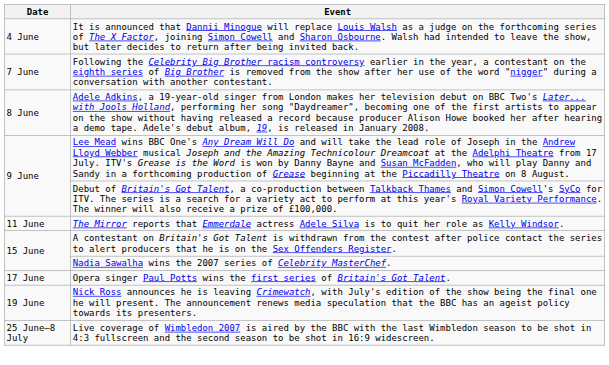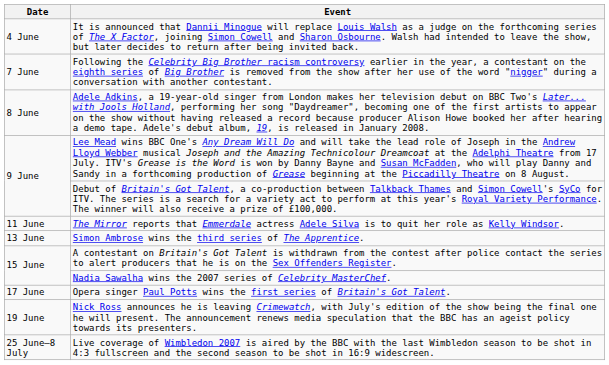 <table class="wikitable">
 <tr>
 <th width=90>Date</th>
 <th>Event</th>
 </tr>
 <tr>
 <td>4 June</td>
 <td>It is announced that <a href='#'>Dannii Minogue</a> will replace <a href='#'>Louis Walsh</a> as a judge on the forthcoming series of <em><a href='#'>The X Factor</a></em>, joining <a href='#'>Simon Cowell</a> and <a href='#'>Sharon Osbourne</a>. Walsh had intended to leave the show, but later decides to return after being invited back.</td>
 </tr>
 <tr>
 <td>7 June</td>
 <td>Following the <a href='#'><em>Celebrity Big Brother</em> racism controversy</a> earlier in the year, a contestant on the <a href='#'>eighth series</a> of <em><a href='#'>Big Brother</a></em> is removed from the show after her use of the word "<a href='#'>nigger</a>" during a conversation with another contestant.</td>
 </tr>
 <tr>
 <td>8 June</td>
 <td><a href='#'>Adele Adkins</a>, a 19-year-old singer from London makes her television debut on BBC Two's <em><a href='#'>Later... with Jools Holland</a></em>, performing her song "Daydreamer", becoming one of the first artists to appear on the show without having released a record because producer Alison Howe booked her after hearing a demo tape. Adele's debut album, <em><a href='#'>19</a></em>, is released in January 2008.</td>
 </tr>
 <tr>
 <td rowspan=2>9 June</td>
 <td><a href='#'>Lee Mead</a> wins BBC One's <em><a href='#'>Any Dream Will Do</a></em> and will take the lead role of Joseph in the <a href='#'>Andrew Lloyd Webber</a> musical <em>Joseph and the Amazing Technicolour Dreamcoat</em> at the <a href='#'>Adelphi Theatre</a> from 17 July. ITV's <em>Grease is the Word</em> is won by Danny Bayne and <a href='#'>Susan McFadden</a>, who will play Danny and Sandy in a forthcoming production of <em><a href='#'>Grease</a></em> beginning at the <a href='#'>Piccadilly Theatre</a> on 8 August.</td>
 </tr>
 <tr>
 <td>Debut of <em><a href='#'>Britain's Got Talent</a></em>, a co-production between <a href='#'>Talkback Thames</a> and <a href='#'>Simon Cowell</a>'s <a href='#'>SyCo</a> for ITV. The series is a search for a variety act to perform at this year's <a href='#'>Royal Variety Performance</a>. The winner will also receive a prize of £100,000.</td>
 </tr>
 <tr>
 <td>11 June</td>
 <td><em><a href='#'>The Mirror</a></em> reports that <em><a href='#'>Emmerdale</a></em> actress <a href='#'>Adele Silva</a> is to quit her role as <a href='#'>Kelly Windsor</a>.</td>
 </tr>
 <tr>
+<td>13 June</td>
+<td><a href='#'>Simon Ambrose</a> wins the <a href='#'>third series</a> of <em><a href='#'>The Apprentice</a></em>.</td>
+</tr>
+<tr>
 <td rowspan=2>15 June</td>
 <td>A contestant on <em>Britain's Got Talent</em> is withdrawn from the contest after police contact the series to alert producers that he is on the <a href='#'>Sex Offenders Register</a>.</td>
 </tr>
 <tr>
 <td><a href='#'>Nadia Sawalha</a> wins the 2007 series of <em><a href='#'>Celebrity MasterChef</a></em>.</td>
 </tr>
 <tr>
 <td>17 June</td>
 <td>Opera singer <a href='#'>Paul Potts</a> wins the <a href='#'>first series</a> of <em><a href='#'>Britain's Got Talent</a></em>.</td>
 </tr>
 <tr>
 <td>19 June</td>
 <td><a href='#'>Nick Ross</a> announces he is leaving <em><a href='#'>Crimewatch</a></em>, with July's edition of the show being the final one he will present. The announcement renews media speculation that the BBC has an ageist policy towards its presenters.</td>
 </tr>
 <tr>
 <td>25 June–8 July</td>
 <td>Live coverage of <a href='#'>Wimbledon 2007</a> is aired by the BBC with the last Wimbledon season to be shot in 4:3 fullscreen and the second season to be shot in 16:9 widescreen.</td>
 </tr>
 </table>
